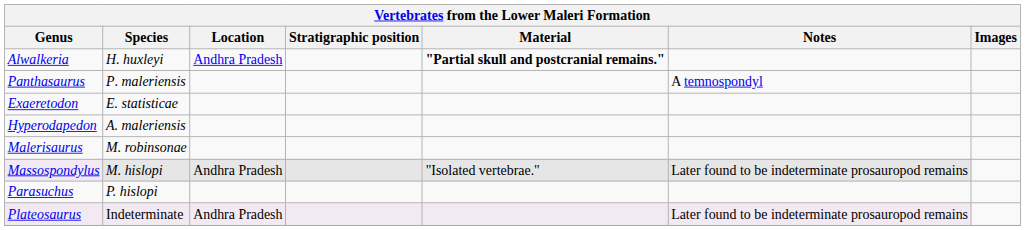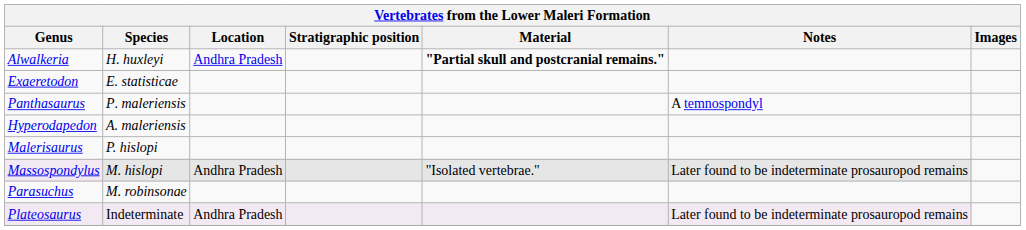 <table class="wikitable" align="center">
 <tr>
 <th colspan="7" align="center"><strong><a href='#'>Vertebrates</a> from the Lower Maleri Formation</strong></th>
 </tr>
 <tr>
 <th>Genus</th>
 <th>Species</th>
 <th>Location</th>
 <th>Stratigraphic position</th>
 <th>Material</th>
 <th>Notes</th>
 <th>Images</th>
 </tr>
 <tr>
 <td><em><a href='#'>Alwalkeria</a></em></td>
 <td><em>H. huxleyi</em></td>
 <td><a href='#'>Andhra Pradesh</a></td>
 <td></td>
 <td><strong>"Partial skull and postcranial remains."</strong></td>
 <td></td>
 <td></td>
 </tr>
 <tr>
+<td><em><a href='#'>Exaeretodon</a></em></td>
+<td><em>E. statisticae</em></td>
+<td></td>
+<td></td>
+<td></td>
+<td></td>
+<td></td>
+</tr>
+<tr>
 <td><em><a href='#'>Panthasaurus</a></em></td>
 <td><em>P</em>. <em>maleriensis</em></td>
 <td></td>
 <td></td>
 <td></td>
 <td>A <a href='#'>temnospondyl</a></td>
-<td></td>
-</tr>
-<tr>
-<td><em><a href='#'>Exaeretodon</a></em></td>
-<td><em>E. statisticae</em></td>
-<td></td>
-<td></td>
-<td></td>
-<td></td>
 <td></td>
 </tr>
 <tr>
 <td><em><a href='#'>Hyperodapedon</a></em></td>
 <td><em>A. maleriensis</em></td>
 <td></td>
 <td></td>
 <td></td>
 <td></td>
 <td></td>
 </tr>
 <tr>
 <td><em><a href='#'>Malerisaurus</a></em></td>
-<td><em>M. robinsonae</em></td>
+<td><em>P. hislopi</em></td>
 <td></td>
 <td></td>
 <td></td>
 <td></td>
 <td></td>
 </tr>
 <tr>
 <td style="background:#f3e9f3;"><em><a href='#'>Massospondylus</a></em></td>
 <td style="background:#E6E6E6;"><em>M. hislopi</em></td>
 <td style="background:#E6E6E6;">Andhra Pradesh</td>
 <td style="background:#E6E6E6;"></td>
 <td style="background:#E6E6E6;">"Isolated vertebrae."</td>
 <td style="background:#E6E6E6;">Later found to be indeterminate prosauropod remains</td>
 <td></td>
 </tr>
 <tr>
 <td><em><a href='#'>Parasuchus</a></em></td>
-<td><em>P. hislopi</em></td>
+<td><em>M. robinsonae</em></td>
 <td></td>
 <td></td>
 <td></td>
 <td></td>
 <td></td>
 </tr>
 <tr>
 <td style="background:#f3e9f3;"><em><a href='#'>Plateosaurus</a></em></td>
 <td style="background:#f3e9f3;">Indeterminate</td>
 <td style="background:#f3e9f3;">Andhra Pradesh</td>
 <td style="background:#f3e9f3;"></td>
 <td style="background:#f3e9f3;"></td>
 <td style="background:#f3e9f3;">Later found to be indeterminate prosauropod remains</td>
 <td></td>
 </tr>
 <tr>
 </tr>
 </table>
